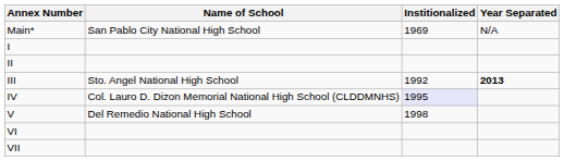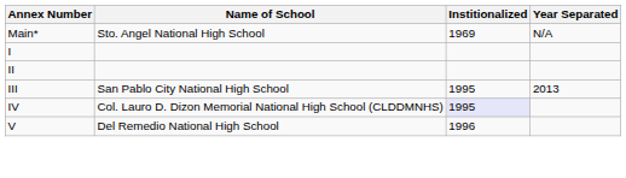 <table class="wikitable">
 <tr>
 <th>Annex Number</th>
 <th>Name of School</th>
 <th>Institionalized</th>
 <th>Year Separated</th>
 </tr>
 <tr>
 <td>Main*</td>
-<td>San Pablo City National High School</td>
+<td>Sto. Angel National High School</td>
 <td>1969</td>
 <td>N/A</td>
 </tr>
 <tr>
 <td>I</td>
 <td></td>
 <td></td>
 <td></td>
 </tr>
 <tr>
 <td>II</td>
 <td></td>
 <td></td>
 <td></td>
 </tr>
 <tr>
 <td>III</td>
-<td>Sto. Angel National High School</td>
-<td>1992</td>
-<td><strong>2013</strong></td>
+<td>San Pablo City National High School</td>
+<td>1995</td>
+<td>2013</td>
 </tr>
 <tr>
 <td>IV</td>
 <td>Col. Lauro D. Dizon Memorial National High School (CLDDMNHS)</td>
 <td style="background: lavender;">1995</td>
 <td></td>
 </tr>
 <tr>
 <td>V</td>
 <td>Del Remedio National High School</td>
-<td>1998</td>
-<td></td>
-</tr>
-<tr>
-<td>VI</td>
-<td></td>
-<td></td>
-<td></td>
-</tr>
-<tr>
-<td>VII</td>
-<td></td>
-<td></td>
+<td>1996</td>
 <td></td>
 </tr>
 </table>
